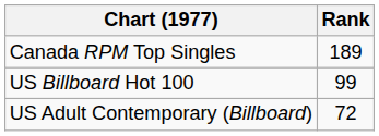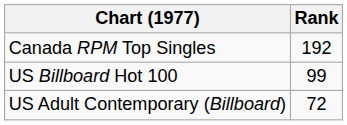 <table class="wikitable sortable">
 <tr>
 <th align="left">Chart (1977)</th>
 <th style="text-align:center;">Rank</th>
 </tr>
 <tr>
 <td>Canada <em>RPM</em> Top Singles</td>
-<td style="text-align:center;">189</td>
+<td style="text-align:center;">192</td>
 </tr>
 <tr>
 <td>US <em>Billboard</em> Hot 100</td>
 <td style="text-align:center;">99</td>
 </tr>
 <tr>
 <td>US Adult Contemporary (<em>Billboard</em>)</td>
 <td style="text-align:center;">72</td>
 </tr>
 </table>
